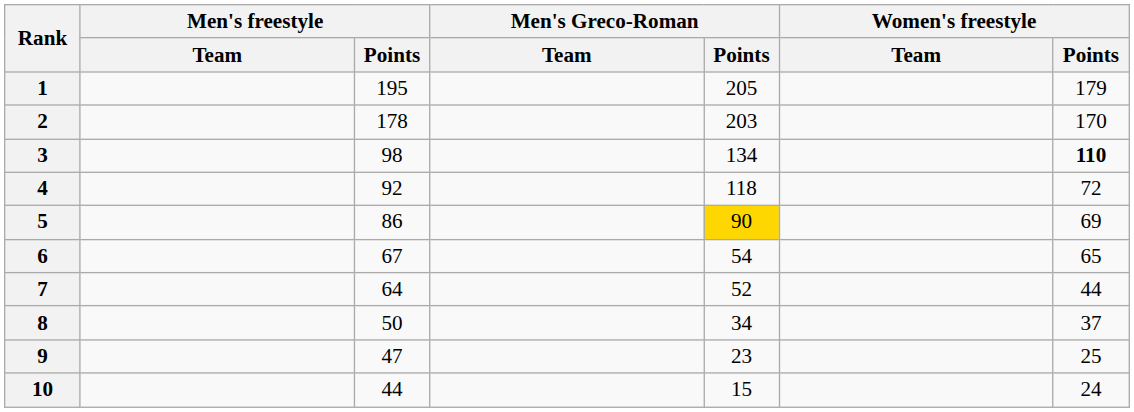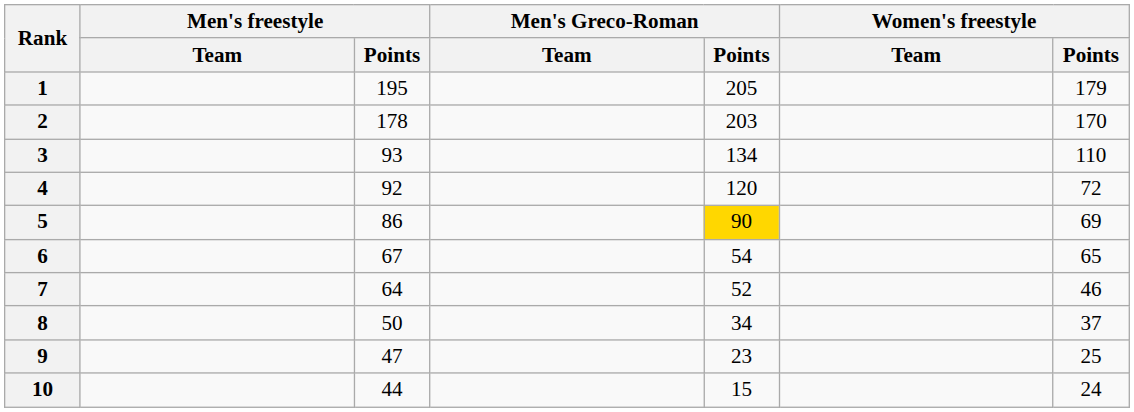 <table class="wikitable" style="text-align:center;">
 <tr>
 <th width=50 rowspan="2">Rank</th>
 <th colspan="2">Men's freestyle</th>
 <th colspan="2">Men's Greco-Roman</th>
 <th colspan="2">Women's freestyle</th>
 </tr>
 <tr>
 <th width=200>Team</th>
 <th width=50>Points</th>
 <th width=200>Team</th>
 <th width=50>Points</th>
 <th width=200>Team</th>
 <th width=50>Points</th>
 </tr>
 <tr>
 <th>1</th>
 <td align=left></td>
 <td>195</td>
 <td align=left></td>
 <td>205</td>
 <td align=left></td>
 <td>179</td>
 </tr>
 <tr>
 <th>2</th>
 <td align=left></td>
 <td>178</td>
 <td align=left></td>
 <td>203</td>
 <td align=left></td>
 <td>170</td>
 </tr>
 <tr>
 <th>3</th>
 <td align=left></td>
-<td>98</td>
+<td>93</td>
 <td align=left></td>
 <td>134</td>
 <td align=left></td>
-<td><strong>110</strong></td>
+<td>110</td>
 </tr>
 <tr>
 <th>4</th>
 <td align=left></td>
 <td>92</td>
 <td align=left></td>
-<td>118</td>
+<td>120</td>
 <td align=left></td>
 <td>72</td>
 </tr>
 <tr>
 <th>5</th>
 <td align=left></td>
 <td>86</td>
 <td align=left></td>
 <td style="background: gold;">90</td>
 <td align=left></td>
 <td>69</td>
 </tr>
 <tr>
 <th>6</th>
 <td align=left></td>
 <td>67</td>
 <td align=left></td>
 <td>54</td>
 <td align=left></td>
 <td>65</td>
 </tr>
 <tr>
 <th>7</th>
 <td align=left></td>
 <td>64</td>
 <td align=left></td>
 <td>52</td>
 <td align=left></td>
-<td>44</td>
+<td>46</td>
 </tr>
 <tr>
 <th>8</th>
 <td align=left></td>
 <td>50</td>
 <td align=left></td>
 <td>34</td>
 <td align=left></td>
 <td>37</td>
 </tr>
 <tr>
 <th>9</th>
 <td align=left></td>
 <td>47</td>
 <td align=left></td>
 <td>23</td>
 <td align=left></td>
 <td>25</td>
 </tr>
 <tr>
 <th>10</th>
 <td align=left></td>
 <td>44</td>
 <td align=left></td>
 <td>15</td>
 <td align=left></td>
 <td>24</td>
 </tr>
 </table>
